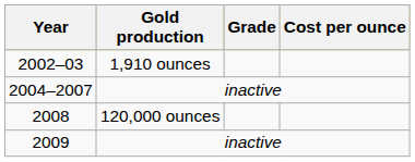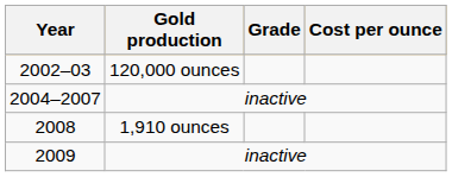 <table class="wikitable">
 <tr align="center" bgcolor="#DAA520">
 <th>Year</th>
 <th>Gold<br>production</th>
 <th>Grade</th>
 <th>Cost per ounce</th>
 </tr>
 <tr align="center">
 <td>2002–03</td>
-<td>1,910 ounces</td>
+<td>120,000 ounces</td>
 <td></td>
 <td></td>
 </tr>
 <tr align="center">
 <td>2004–2007</td>
 <td colspan=3><em>inactive</em></td>
 </tr>
 <tr align="center">
 <td>2008</td>
-<td>120,000 ounces</td>
+<td>1,910 ounces</td>
 <td></td>
 <td></td>
 </tr>
 <tr align="center">
 <td>2009</td>
 <td colspan=3><em>inactive</em></td>
 </tr>
 </table>
